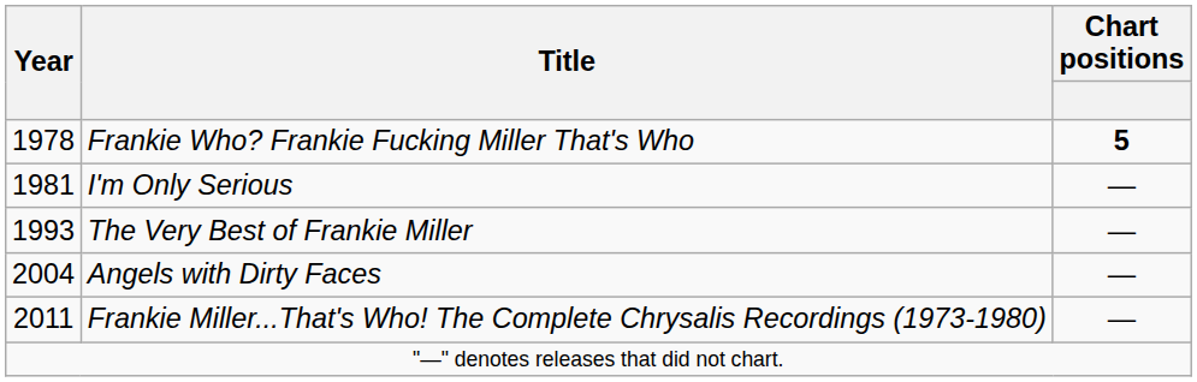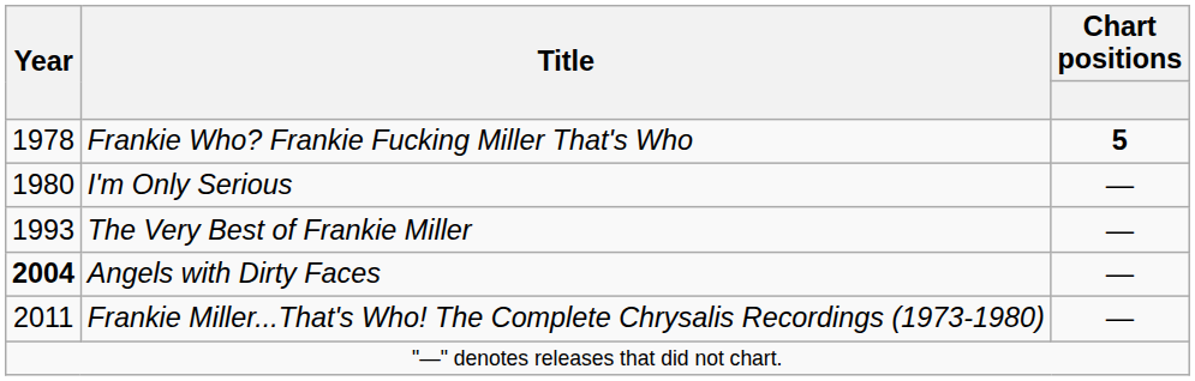 <table class="wikitable" style="text-align:center;">
 <tr>
 <th rowspan="2">Year</th>
 <th rowspan="2">Title</th>
 <th colspan="1">Chart positions</th>
 </tr>
 <tr style="font-size:smaller;">
 <th width="35"><a href='#'></a><br></th>
 </tr>
 <tr>
 <td>1978</td>
 <td align="left"><em>Frankie Who? Frankie Fucking Miller That's Who</em></td>
 <td><strong>5</strong></td>
 </tr>
 <tr>
-<td>1981</td>
+<td>1980</td>
 <td align="left"><em>I'm Only Serious</em></td>
 <td>—</td>
 </tr>
 <tr>
 <td>1993</td>
 <td align="left"><em>The Very Best of Frankie Miller</em></td>
 <td>—</td>
 </tr>
 <tr>
-<td>2004</td>
+<td><strong>2004</strong></td>
 <td align="left"><em>Angels with Dirty Faces</em></td>
 <td>—</td>
 </tr>
 <tr>
 <td>2011</td>
 <td align="left"><em>Frankie Miller...That's Who! The Complete Chrysalis Recordings (1973-1980)</em></td>
 <td>—</td>
 </tr>
 <tr>
 <td colspan="8" style="text-align:center; font-size:9pt;">"—" denotes releases that did not chart.</td>
 </tr>
 </table>
